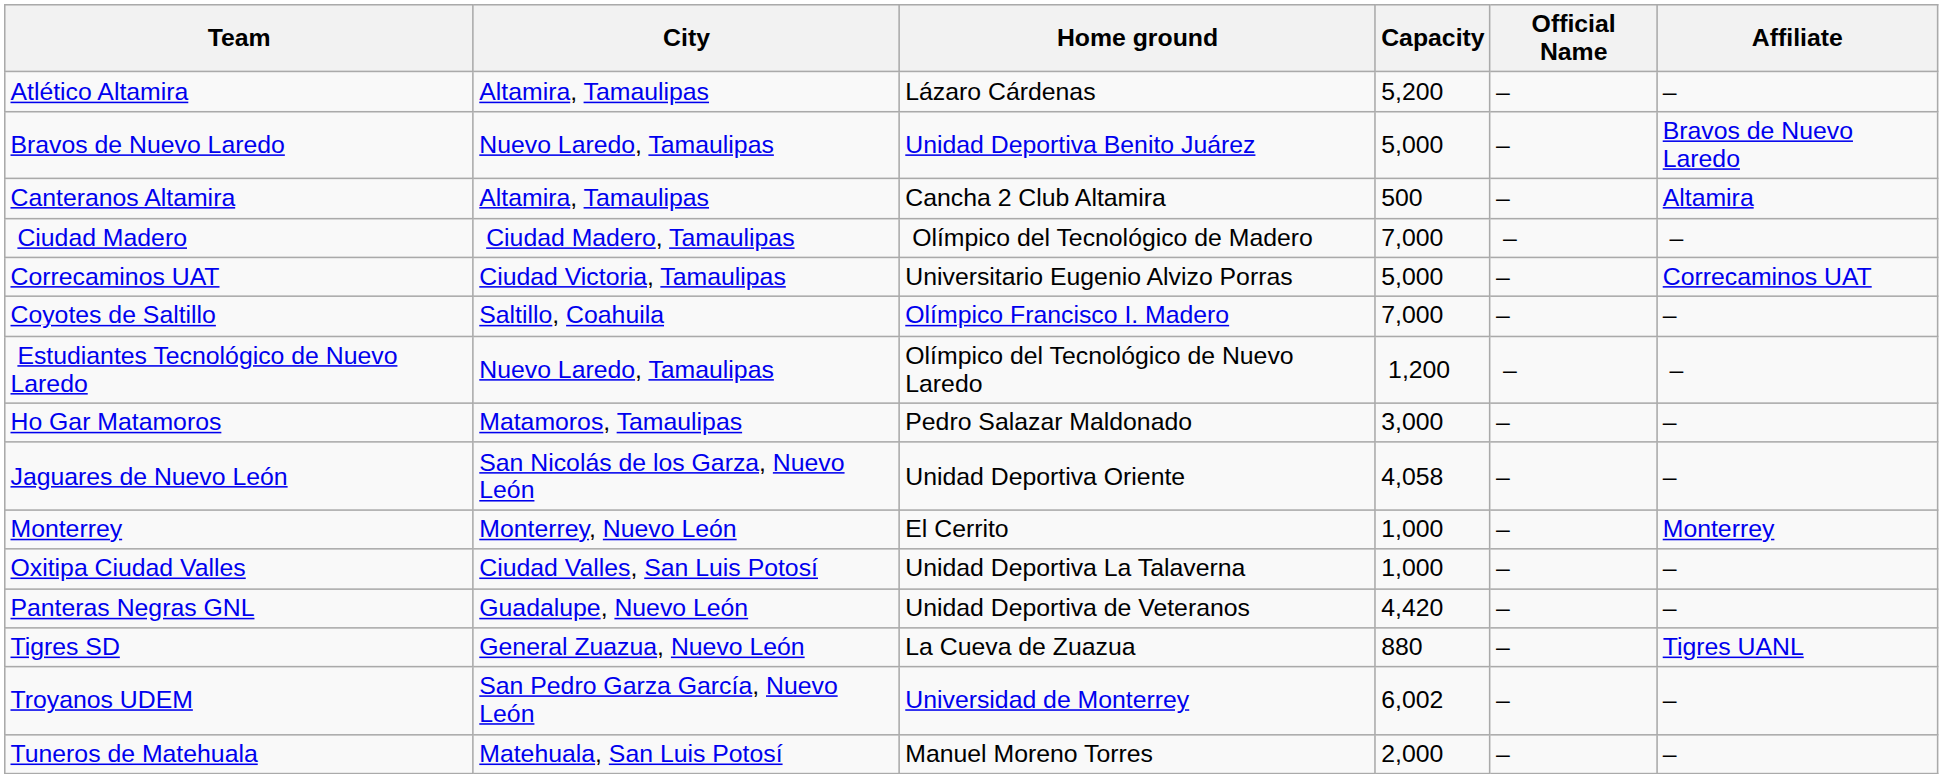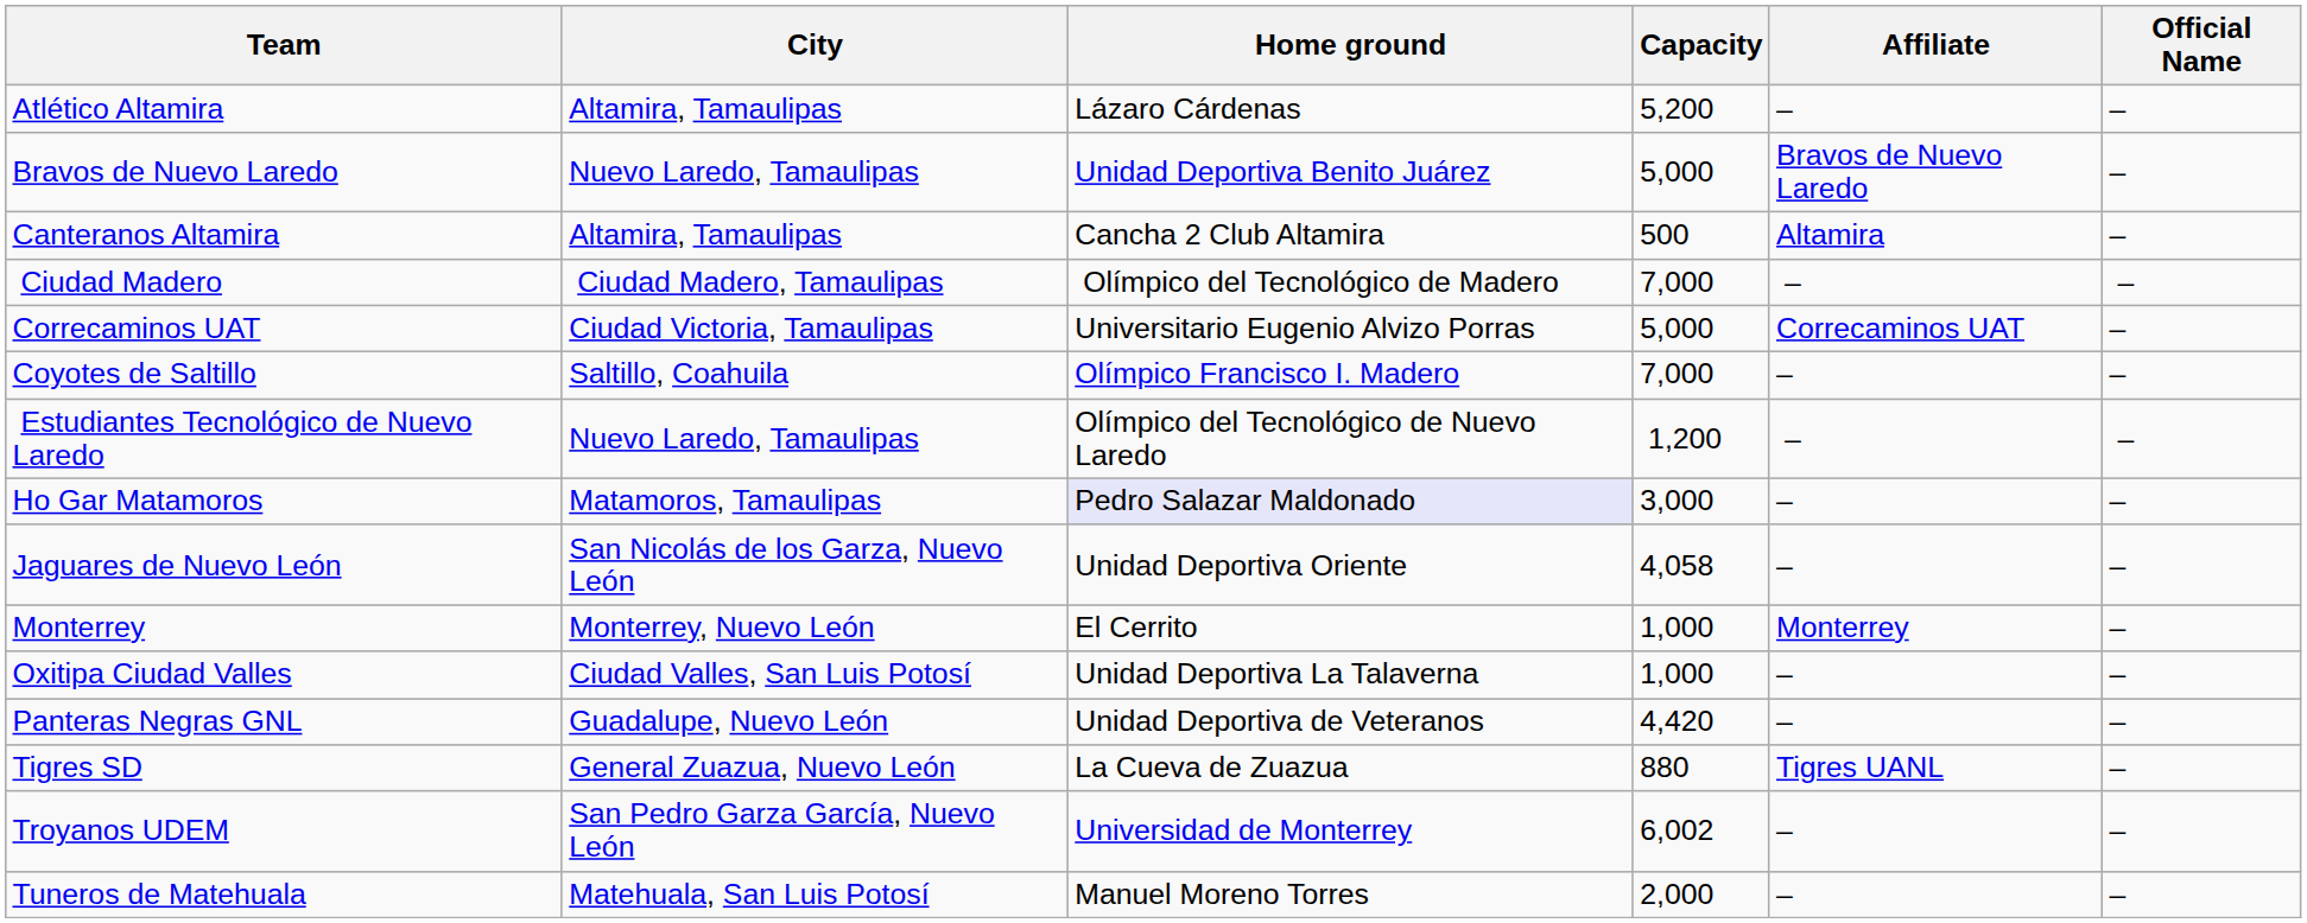 <table class="wikitable sortable">
 <tr>
 <th>Team</th>
 <th>City</th>
 <th>Home ground</th>
 <th>Capacity</th>
+<th>Affiliate</th>
 <th>Official Name</th>
-<th>Affiliate</th>
 </tr>
 <tr>
 <td><a href='#'>Atlético Altamira</a></td>
 <td><a href='#'>Altamira</a>, <a href='#'>Tamaulipas</a></td>
 <td>Lázaro Cárdenas</td>
 <td>5,200</td>
 <td>–</td>
 <td>–</td>
 </tr>
 <tr>
 <td><a href='#'>Bravos de Nuevo Laredo</a></td>
 <td><a href='#'>Nuevo Laredo</a>, <a href='#'>Tamaulipas</a></td>
 <td><a href='#'>Unidad Deportiva Benito Juárez</a></td>
 <td>5,000</td>
+<td><a href='#'>Bravos de Nuevo Laredo</a></td>
 <td>–</td>
-<td><a href='#'>Bravos de Nuevo Laredo</a></td>
 </tr>
 <tr>
 <td><a href='#'>Canteranos Altamira</a></td>
 <td><a href='#'>Altamira</a>, <a href='#'>Tamaulipas</a></td>
 <td>Cancha 2 Club Altamira</td>
 <td>500</td>
+<td><a href='#'>Altamira</a></td>
 <td>–</td>
-<td><a href='#'>Altamira</a></td>
 </tr>
 <tr>
 <td> <a href='#'>Ciudad Madero</a> </td>
 <td> <a href='#'>Ciudad Madero</a>, <a href='#'>Tamaulipas</a> </td>
 <td> Olímpico del Tecnológico de Madero</td>
 <td>7,000</td>
+<td> – </td>
 <td> –</td>
-<td> – </td>
 </tr>
 <tr>
 <td><a href='#'>Correcaminos UAT</a></td>
 <td><a href='#'>Ciudad Victoria</a>, <a href='#'>Tamaulipas</a></td>
 <td>Universitario Eugenio Alvizo Porras</td>
 <td>5,000</td>
+<td><a href='#'>Correcaminos UAT</a></td>
 <td>–</td>
-<td><a href='#'>Correcaminos UAT</a></td>
 </tr>
 <tr>
 <td><a href='#'>Coyotes de Saltillo</a></td>
 <td><a href='#'>Saltillo</a>, <a href='#'>Coahuila</a></td>
 <td><a href='#'>Olímpico Francisco I. Madero</a></td>
 <td>7,000</td>
 <td>–</td>
 <td>–</td>
 </tr>
 <tr>
 <td> <a href='#'>Estudiantes Tecnológico de Nuevo Laredo</a></td>
 <td><a href='#'>Nuevo Laredo</a>, <a href='#'>Tamaulipas</a></td>
 <td>Olímpico del Tecnológico de Nuevo Laredo </td>
 <td> 1,200</td>
+<td> – </td>
 <td> –</td>
-<td> – </td>
 </tr>
 <tr>
 <td><a href='#'>Ho Gar Matamoros</a></td>
 <td><a href='#'>Matamoros</a>, <a href='#'>Tamaulipas</a></td>
-<td>Pedro Salazar Maldonado</td>
+<td style="background: lavender;">Pedro Salazar Maldonado</td>
 <td>3,000</td>
 <td>–</td>
 <td>–</td>
 </tr>
 <tr>
 <td><a href='#'>Jaguares de Nuevo León</a></td>
 <td><a href='#'>San Nicolás de los Garza</a>, <a href='#'>Nuevo León</a></td>
 <td>Unidad Deportiva Oriente</td>
 <td>4,058</td>
 <td>–</td>
 <td>–</td>
 </tr>
 <tr>
 <td><a href='#'>Monterrey</a></td>
 <td><a href='#'>Monterrey</a>, <a href='#'>Nuevo León</a></td>
 <td>El Cerrito</td>
 <td>1,000</td>
+<td><a href='#'>Monterrey</a></td>
 <td>–</td>
-<td><a href='#'>Monterrey</a></td>
 </tr>
 <tr>
 <td><a href='#'>Oxitipa Ciudad Valles</a></td>
 <td><a href='#'>Ciudad Valles</a>, <a href='#'>San Luis Potosí</a></td>
 <td>Unidad Deportiva La Talaverna</td>
 <td>1,000</td>
 <td>–</td>
 <td>–</td>
 </tr>
 <tr>
 <td><a href='#'>Panteras Negras GNL</a></td>
 <td><a href='#'>Guadalupe</a>, <a href='#'>Nuevo León</a></td>
 <td>Unidad Deportiva de Veteranos</td>
 <td>4,420</td>
 <td>–</td>
 <td>–</td>
 </tr>
 <tr>
 <td><a href='#'>Tigres SD</a></td>
 <td><a href='#'>General Zuazua</a>, <a href='#'>Nuevo León</a></td>
 <td>La Cueva de Zuazua</td>
 <td>880</td>
+<td><a href='#'>Tigres UANL</a></td>
 <td>–</td>
-<td><a href='#'>Tigres UANL</a></td>
 </tr>
 <tr>
 <td><a href='#'>Troyanos UDEM</a></td>
 <td><a href='#'>San Pedro Garza García</a>, <a href='#'>Nuevo León</a></td>
 <td><a href='#'>Universidad de Monterrey</a></td>
 <td>6,002</td>
 <td>–</td>
 <td>–</td>
 </tr>
 <tr>
 <td><a href='#'>Tuneros de Matehuala</a></td>
 <td><a href='#'>Matehuala</a>, <a href='#'>San Luis Potosí</a></td>
 <td>Manuel Moreno Torres</td>
 <td>2,000</td>
 <td>–</td>
 <td>–</td>
 </tr>
 </table>
